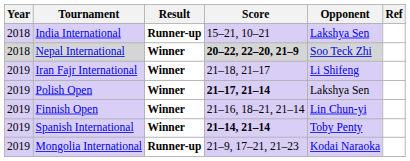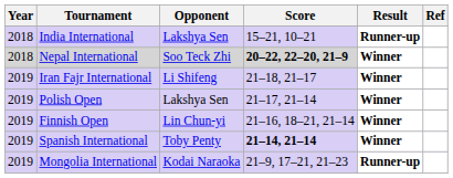 <table class="sortable wikitable" style="font-size: 90%;">
 <tr>
 <th>Year</th>
 <th>Tournament</th>
+<th>Opponent</th>
+<th>Score</th>
 <th>Result</th>
-<th>Score</th>
-<th>Opponent</th>
 <th>Ref</th>
 </tr>
 <tr style="background:#D8CEF6">
 <td align="center">2018</td>
 <td align="left"><a href='#'>India International</a></td>
+<td align="left"> <a href='#'>Lakshya Sen</a></td>
+<td align="left">15–21, 10–21</td>
 <td style="text-align:left; background:white"> <strong>Runner-up</strong></td>
-<td align="left">15–21, 10–21</td>
-<td align="left"> <a href='#'>Lakshya Sen</a></td>
 <td style="text-align:center; background:white"></td>
 </tr>
 <tr style="background:#D5D5D5">
 <td align="center">2018</td>
 <td align="left"><a href='#'>Nepal International</a></td>
+<td align="left"> <a href='#'>Soo Teck Zhi</a></td>
+<td align="left"><strong>20–22, 22–20, 21–9</strong></td>
 <td style="text-align:left; background:white"> <strong>Winner</strong></td>
-<td align="left"><strong>20–22, 22–20, 21–9</strong></td>
-<td align="left"> <a href='#'>Soo Teck Zhi</a></td>
 <td style="text-align:center; background:white"></td>
 </tr>
 <tr style="background:#D8CEF6">
 <td align="center">2019</td>
 <td align="left"><a href='#'>Iran Fajr International</a></td>
+<td align="left"> <a href='#'>Li Shifeng</a></td>
+<td align="left">21–18, 21–17</td>
 <td style="text-align:left; background:white"> <strong>Winner</strong></td>
-<td align="left">21–18, 21–17</td>
-<td align="left"> <a href='#'>Li Shifeng</a></td>
 <td style="text-align:center; background:white"></td>
 </tr>
 <tr style="background:#D8CEF6">
 <td align="center">2019</td>
 <td align="left"><a href='#'>Polish Open</a></td>
+<td align="left"> Lakshya Sen</td>
+<td align="left">21–17, 21–14</td>
 <td style="text-align:left; background:white"> <strong>Winner</strong></td>
-<td align="left"><strong>21–17, 21–14</strong></td>
-<td align="left"> Lakshya Sen</td>
 <td style="text-align:center; background:white"></td>
 </tr>
 <tr style="background:#D8CEF6">
 <td align="center">2019</td>
 <td align="left"><a href='#'>Finnish Open</a></td>
+<td align="left"> <a href='#'>Lin Chun-yi</a></td>
+<td align="left">21–16, 18–21, 21–14</td>
 <td style="text-align:left; background:white"> <strong>Winner</strong></td>
-<td align="left">21–16, 18–21, 21–14</td>
-<td align="left"> <a href='#'>Lin Chun-yi</a></td>
 <td style="text-align:center; background:white"></td>
 </tr>
 <tr style="background:#D8CEF6">
 <td align="center">2019</td>
 <td align="left"><a href='#'>Spanish International</a></td>
+<td align="left"> <a href='#'>Toby Penty</a></td>
+<td align="left"><strong>21–14, 21–14</strong></td>
 <td style="text-align:left; background:white"> <strong>Winner</strong></td>
-<td align="left"><strong>21–14, 21–14</strong></td>
-<td align="left"> <a href='#'>Toby Penty</a></td>
 <td style="text-align:center; background:white"></td>
 </tr>
 <tr style="background:#D8CEF6">
 <td align="center">2019</td>
 <td align="left"><a href='#'>Mongolia International</a></td>
+<td align="left"> <a href='#'>Kodai Naraoka</a></td>
+<td align="left">21–9, 17–21, 21–23</td>
 <td style="text-align:left; background:white"> <strong>Runner-up</strong></td>
-<td align="left">21–9, 17–21, 21–23</td>
-<td align="left"> <a href='#'>Kodai Naraoka</a></td>
 <td style="text-align:center; background:white"></td>
 </tr>
 </table>
